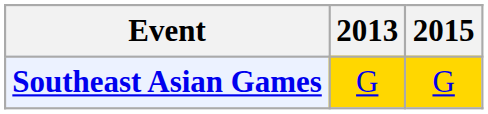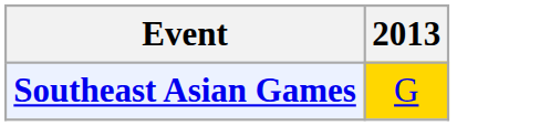 <table class="wikitable" style="font-size: 90%; text-align:center">
 <tr>
 <th>Event</th>
 <th>2013</th>
-<th>2015</th>
 </tr>
 <tr>
 <td bgcolor="#ECF2FF"; align="left"><strong><a href='#'>Southeast Asian Games</a></strong></td>
 <td bgcolor=gold><a href='#'>G</a></td>
-<td bgcolor=gold><a href='#'>G</a></td>
 </tr>
 </table>
